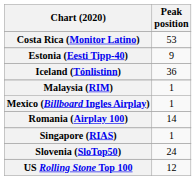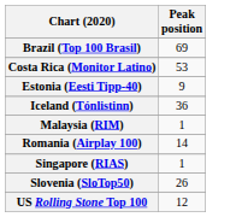 <table class="wikitable sortable plainrowheaders" style="text-align:center">
 <tr>
 <th scope="col">Chart (2020)</th>
 <th scope="col">Peak<br>position</th>
 </tr>
 <tr>
 </tr>
 <tr>
 </tr>
 <tr>
 </tr>
 <tr>
 </tr>
 <tr>
+</tr>
+<tr>
+<th scope="row">Brazil (<a href='#'>Top 100 Brasil</a>)</th>
+<td>69</td>
 </tr>
 <tr>
 </tr>
 <tr>
 <th scope="row">Costa Rica (<a href='#'>Monitor Latino</a>)</th>
 <td>53</td>
 </tr>
 <tr>
 </tr>
 <tr>
 </tr>
 <tr>
 </tr>
 <tr>
 <th scope="row">Estonia (<a href='#'>Eesti Tipp-40</a>)</th>
 <td>9</td>
 </tr>
 <tr>
 </tr>
 <tr>
 </tr>
 <tr>
 </tr>
 <tr>
 </tr>
 <tr>
 </tr>
 <tr>
 <th scope="row">Iceland (<a href='#'>Tónlistinn</a>)</th>
 <td>36</td>
 </tr>
 <tr>
 </tr>
 <tr>
 </tr>
 <tr>
 </tr>
 <tr>
 <th scope="row">Malaysia (<a href='#'>RIM</a>)</th>
 <td>1</td>
 </tr>
 <tr>
-<th scope="row">Mexico (<a href='#'><em>Billboard</em> Ingles Airplay</a>)</th>
-<td>1</td>
-</tr>
-<tr>
 </tr>
 <tr>
 </tr>
 <tr>
 </tr>
 <tr>
 </tr>
 <tr>
 </tr>
 <tr>
 </tr>
 <tr>
 <th scope="row">Romania (<a href='#'>Airplay 100</a>)</th>
 <td>14</td>
 </tr>
 <tr>
 </tr>
 <tr>
 <th scope="row">Singapore (<a href='#'>RIAS</a>)</th>
 <td>1</td>
 </tr>
 <tr>
 </tr>
 <tr>
 <th scope="row">Slovenia (<a href='#'>SloTop50</a>)</th>
-<td>24</td>
+<td>26</td>
 </tr>
 <tr>
 </tr>
 <tr>
 </tr>
 <tr>
 </tr>
 <tr>
 </tr>
 <tr>
 </tr>
 <tr>
 </tr>
 <tr>
 </tr>
 <tr>
 </tr>
 <tr>
 </tr>
 <tr>
 </tr>
 <tr>
 </tr>
 <tr>
 </tr>
 <tr>
 <th scope="row">US <a href='#'><em>Rolling Stone</em> Top 100</a></th>
 <td>12</td>
 </tr>
 </table>
